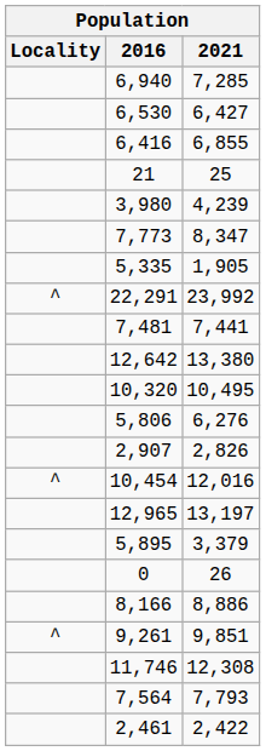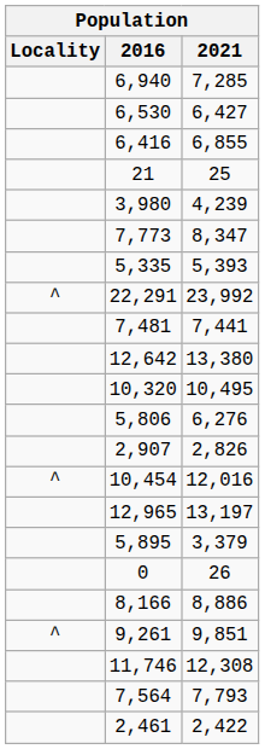 <table class="wikitable sortable" style="text-align:center;">
 <tr>
 <th colspan="3" style="text-align:center;  font-weight:bold">Population</th>
 </tr>
 <tr>
 <th style="text-align:center; background:  font-weight:bold">Locality</th>
 <th style="text-align:center; background:  font-weight:bold"><strong>2016</strong></th>
 <th style="text-align:center; background:  font-weight:bold"><strong>2021</strong></th>
 </tr>
 <tr>
 <td></td>
 <td>6,940</td>
 <td>7,285</td>
 </tr>
 <tr>
 <td></td>
 <td>6,530</td>
 <td>6,427</td>
 </tr>
 <tr>
 <td></td>
 <td>6,416</td>
 <td>6,855</td>
 </tr>
 <tr>
 <td></td>
 <td>21</td>
 <td>25</td>
 </tr>
 <tr>
 <td></td>
 <td>3,980</td>
 <td>4,239</td>
 </tr>
 <tr>
 <td></td>
 <td>7,773</td>
 <td>8,347</td>
 </tr>
 <tr>
 <td></td>
 <td>5,335</td>
-<td>1,905</td>
+<td>5,393</td>
 </tr>
 <tr>
 <td>^</td>
 <td>22,291</td>
 <td>23,992</td>
 </tr>
 <tr>
 <td></td>
 <td>7,481</td>
 <td>7,441</td>
 </tr>
 <tr>
 <td></td>
 <td>12,642</td>
 <td>13,380</td>
 </tr>
 <tr>
 <td></td>
 <td>10,320</td>
 <td>10,495</td>
 </tr>
 <tr>
 <td></td>
 <td>5,806</td>
 <td>6,276</td>
 </tr>
 <tr>
 <td></td>
 <td>2,907</td>
 <td>2,826</td>
 </tr>
 <tr>
 <td>^</td>
 <td>10,454</td>
 <td>12,016</td>
 </tr>
 <tr>
 <td></td>
 <td>12,965</td>
 <td>13,197</td>
 </tr>
 <tr>
 <td></td>
 <td>5,895</td>
 <td>3,379</td>
 </tr>
 <tr>
 <td></td>
 <td>0</td>
 <td>26</td>
 </tr>
 <tr>
 <td></td>
 <td>8,166</td>
 <td>8,886</td>
 </tr>
 <tr>
 <td>^</td>
 <td>9,261</td>
 <td>9,851</td>
 </tr>
 <tr>
 <td></td>
 <td>11,746</td>
 <td>12,308</td>
 </tr>
 <tr>
 <td></td>
 <td>7,564</td>
 <td>7,793</td>
 </tr>
 <tr>
 <td></td>
 <td>2,461</td>
 <td>2,422</td>
 </tr>
 </table>
